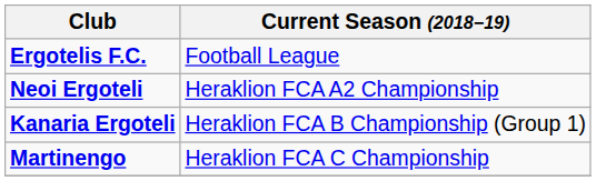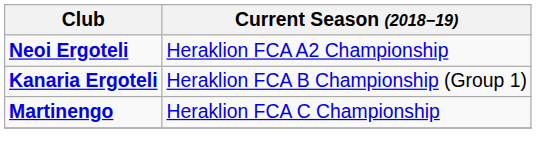 <table class="wikitable sortable" style="text-align: left;">
 <tr>
 <th>Club</th>
 <th>Current Season <small><em>(2018−19)</em></small></th>
-</tr>
-<tr>
-<td><strong><a href='#'>Ergotelis F.C.</a></strong></td>
-<td><a href='#'>Football League</a></td>
 </tr>
 <tr>
 <td><strong><a href='#'>Neoi Ergoteli</a></strong></td>
 <td><a href='#'>Heraklion FCA A2 Championship</a></td>
 </tr>
 <tr>
 <td><strong><a href='#'>Kanaria Ergoteli</a></strong></td>
 <td><a href='#'>Heraklion FCA B Championship</a> (Group 1)</td>
 </tr>
 <tr>
 <td><strong><a href='#'>Martinengo</a></strong></td>
 <td><a href='#'>Heraklion FCA C Championship</a></td>
 </tr>
 <tr>
 </tr>
 </table>
